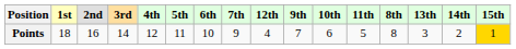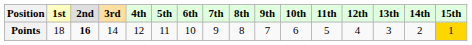 <table class="wikitable" style="font-size:85%; text-align:center">
 <tr>
 <th>Position</th>
 <td style="background:#ffffbf;"> <strong>1st</strong> </td>
 <td style="background:#dfdfdf;"> <strong>2nd</strong> </td>
 <td style="background:#ffdf9f;"> <strong>3rd</strong> </td>
 <td style="background:#dfffdf;"> <strong>4th</strong> </td>
 <td style="background:#dfffdf;"> <strong>5th</strong> </td>
 <td style="background:#dfffdf;"> <strong>6th</strong> </td>
 <td style="background:#dfffdf;"> <strong>7th</strong> </td>
-<td style="background:#dfffdf;"> <strong>12th</strong> </td>
+<td style="background:#dfffdf;"> <strong>8th</strong> </td>
 <td style="background:#dfffdf;"> <strong>9th</strong> </td>
 <td style="background:#dfffdf;"> <strong>10th</strong> </td>
 <td style="background:#dfffdf;"> <strong>11th</strong> </td>
-<td style="background:#dfffdf;"> <strong>8th</strong> </td>
+<td style="background:#dfffdf;"> <strong>12th</strong> </td>
 <td style="background:#dfffdf;"> <strong>13th</strong> </td>
 <td style="background:#dfffdf;"> <strong>14th</strong> </td>
 <td style="background:#dfffdf;"> <strong>15th</strong> </td>
 </tr>
 <tr>
 <th>Points</th>
 <td>18</td>
-<td>16</td>
+<td><strong>16</strong></td>
 <td>14</td>
 <td>12</td>
 <td>11</td>
 <td>10</td>
 <td>9</td>
-<td>4</td>
+<td>8</td>
 <td>7</td>
 <td>6</td>
 <td>5</td>
-<td>8</td>
+<td>4</td>
 <td>3</td>
 <td>2</td>
 <td style="background: gold;">1</td>
 </tr>
 </table>
